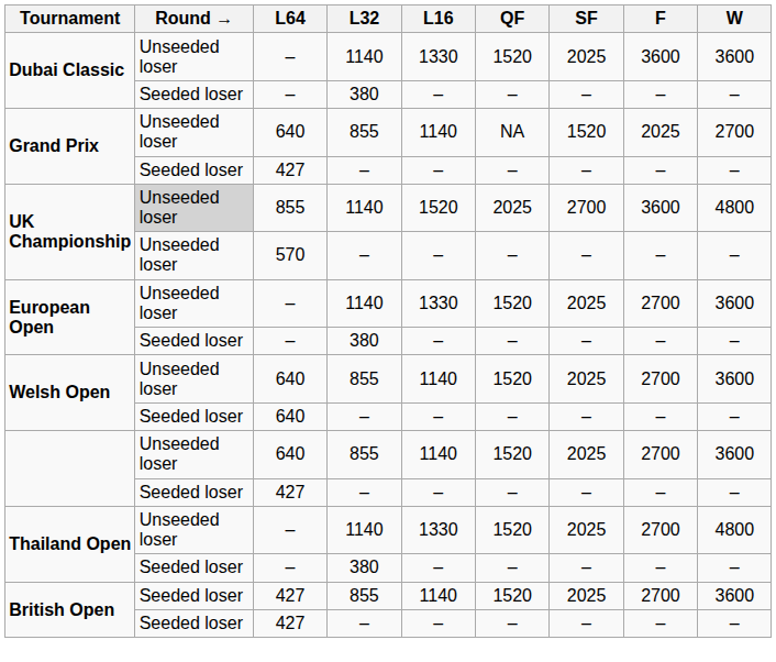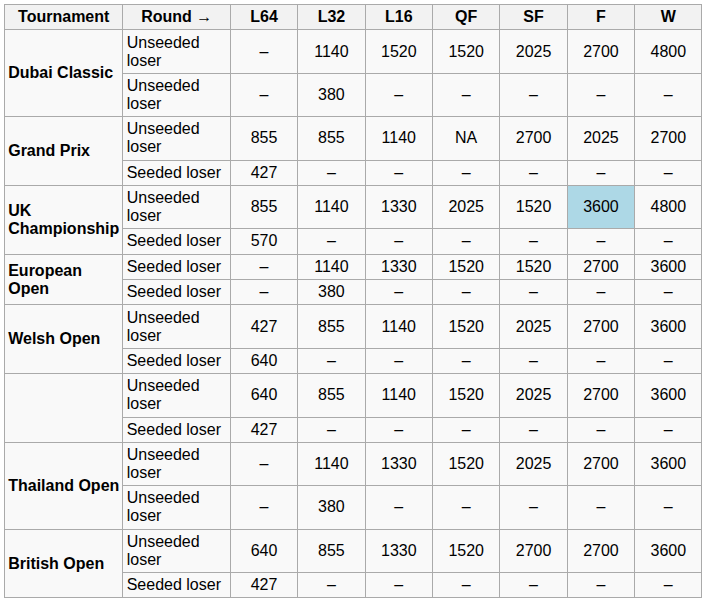 <table class="wikitable" style="font-size: 100%; text-align:center">
 <tr>
 <th width=100>Tournament</th>
 <th width=100>Round →</th>
 <th width=60><strong>L64</strong></th>
 <th width=60><strong>L32</strong></th>
 <th width=60><strong>L16</strong></th>
 <th width=60><strong>QF</strong></th>
 <th width=60><strong>SF</strong></th>
 <th width=60><strong>F</strong></th>
 <th width=60><strong>W</strong></th>
 </tr>
 <tr>
 <td rowspan="2" align="left"><strong>Dubai Classic</strong></td>
 <td align="left">Unseeded loser</td>
 <td>–</td>
 <td>1140</td>
-<td>1330</td>
+<td>1520</td>
 <td>1520</td>
 <td>2025</td>
-<td>3600</td>
-<td>3600</td>
+<td>2700</td>
+<td>4800</td>
 </tr>
 <tr>
-<td align="left">Seeded loser</td>
+<td align="left">Unseeded loser</td>
 <td>–</td>
 <td>380</td>
 <td>–</td>
 <td>–</td>
 <td>–</td>
 <td>–</td>
 <td>–</td>
 </tr>
 <tr>
 <td rowspan="2" align="left"><strong>Grand Prix</strong></td>
 <td align="left">Unseeded loser</td>
-<td>640</td>
+<td>855</td>
 <td>855</td>
 <td>1140</td>
 <td>NA</td>
-<td>1520</td>
+<td>2700</td>
 <td>2025</td>
 <td>2700</td>
 </tr>
 <tr>
 <td align="left">Seeded loser</td>
 <td>427</td>
 <td>–</td>
 <td>–</td>
 <td>–</td>
 <td>–</td>
 <td>–</td>
 <td>–</td>
 </tr>
 <tr>
 <td rowspan="2" align="left"><strong>UK Championship</strong></td>
-<td align="left" style="background: lightgrey;">Unseeded loser</td>
+<td align="left">Unseeded loser</td>
 <td>855</td>
 <td>1140</td>
+<td>1330</td>
+<td>2025</td>
 <td>1520</td>
-<td>2025</td>
-<td>2700</td>
-<td>3600</td>
+<td style="background: lightblue;">3600</td>
 <td>4800</td>
 </tr>
 <tr>
-<td align="left">Unseeded loser</td>
+<td align="left">Seeded loser</td>
 <td>570</td>
 <td>–</td>
 <td>–</td>
 <td>–</td>
 <td>–</td>
 <td>–</td>
 <td>–</td>
 </tr>
 <tr>
 <td rowspan="2" align="left"><strong>European Open</strong></td>
-<td align="left">Unseeded loser</td>
+<td align="left">Seeded loser</td>
 <td>–</td>
 <td>1140</td>
 <td>1330</td>
 <td>1520</td>
-<td>2025</td>
+<td>1520</td>
 <td>2700</td>
 <td>3600</td>
 </tr>
 <tr>
 <td align="left">Seeded loser</td>
 <td>–</td>
 <td>380</td>
 <td>–</td>
 <td>–</td>
 <td>–</td>
 <td>–</td>
 <td>–</td>
 </tr>
 <tr>
 <td rowspan="2" align="left"><strong>Welsh Open</strong></td>
 <td align="left">Unseeded loser</td>
-<td>640</td>
+<td>427</td>
 <td>855</td>
 <td>1140</td>
 <td>1520</td>
 <td>2025</td>
 <td>2700</td>
 <td>3600</td>
 </tr>
 <tr>
 <td align="left">Seeded loser</td>
 <td>640</td>
 <td>–</td>
 <td>–</td>
 <td>–</td>
 <td>–</td>
 <td>–</td>
 <td>–</td>
 </tr>
 <tr>
 <td rowspan="2" align="left"></td>
 <td align="left">Unseeded loser</td>
 <td>640</td>
 <td>855</td>
 <td>1140</td>
 <td>1520</td>
 <td>2025</td>
 <td>2700</td>
 <td>3600</td>
 </tr>
 <tr>
 <td align="left">Seeded loser</td>
 <td>427</td>
 <td>–</td>
 <td>–</td>
 <td>–</td>
 <td>–</td>
 <td>–</td>
 <td>–</td>
 </tr>
 <tr>
 <td rowspan="2" align="left"><strong>Thailand Open</strong></td>
 <td align="left">Unseeded loser</td>
 <td>–</td>
 <td>1140</td>
 <td>1330</td>
 <td>1520</td>
 <td>2025</td>
 <td>2700</td>
-<td>4800</td>
+<td>3600</td>
 </tr>
 <tr>
-<td align="left">Seeded loser</td>
+<td align="left">Unseeded loser</td>
 <td>–</td>
 <td>380</td>
 <td>–</td>
 <td>–</td>
 <td>–</td>
 <td>–</td>
 <td>–</td>
 </tr>
 <tr>
 <td rowspan="2" align="left"><strong>British Open</strong></td>
-<td align="left">Seeded loser</td>
-<td>427</td>
+<td align="left">Unseeded loser</td>
+<td>640</td>
 <td>855</td>
-<td>1140</td>
+<td>1330</td>
 <td>1520</td>
-<td>2025</td>
+<td>2700</td>
 <td>2700</td>
 <td>3600</td>
 </tr>
 <tr>
 <td align="left">Seeded loser</td>
 <td>427</td>
 <td>–</td>
 <td>–</td>
 <td>–</td>
 <td>–</td>
 <td>–</td>
 <td>–</td>
 </tr>
 </table>
